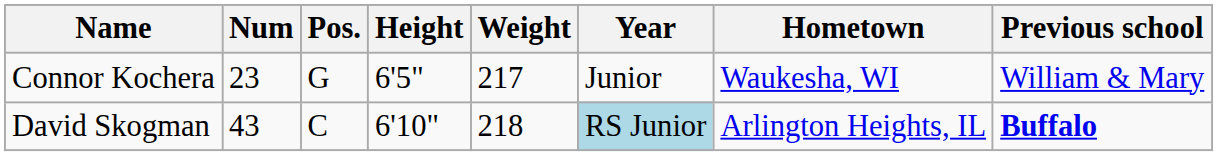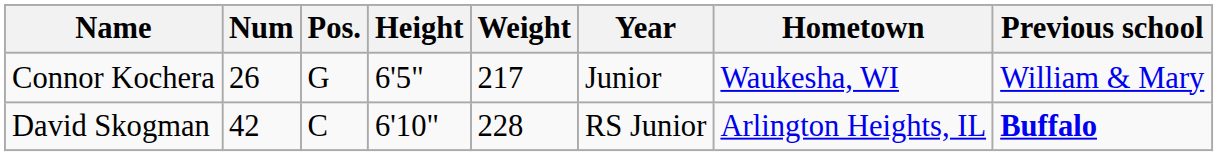 <table class="wikitable sortable" border="1">
 <tr>
 <th>Name</th>
 <th>Num</th>
 <th>Pos.</th>
 <th>Height</th>
 <th>Weight</th>
 <th>Year</th>
 <th>Hometown</th>
 <th class="unsortable">Previous school</th>
 </tr>
 <tr>
 <td>Connor Kochera</td>
-<td>23</td>
+<td>26</td>
 <td>G</td>
 <td>6'5"</td>
 <td>217</td>
 <td>Junior</td>
 <td><a href='#'>Waukesha, WI</a></td>
 <td><a href='#'>William & Mary</a></td>
 </tr>
 <tr>
 <td>David Skogman</td>
-<td>43</td>
+<td>42</td>
 <td>C</td>
 <td>6'10"</td>
-<td>218</td>
-<td style="background: lightblue;">RS Junior</td>
+<td>228</td>
+<td>RS Junior</td>
 <td><a href='#'>Arlington Heights, IL</a></td>
 <td><strong><a href='#'>Buffalo</a></strong></td>
 </tr>
 </table>
